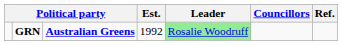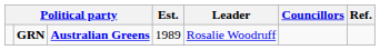 <table class="wikitable" style="text-align:center">
 <tr>
 <th colspan="3"><a href='#'>Political party</a></th>
 <th>Est.</th>
 <th>Leader</th>
 <th><a href='#'>Councillors</a></th>
 <th>Ref.</th>
 </tr>
 <tr>
 <td> </td>
 <td><strong>GRN</strong></td>
 <td style="text-align:left;"><strong><a href='#'>Australian Greens</a></strong></td>
-<td>1992</td>
-<td style="background: lightgreen;"><a href='#'>Rosalie Woodruff</a></td>
+<td>1989</td>
+<td><a href='#'>Rosalie Woodruff</a></td>
 <td></td>
 <td></td>
 </tr>
 </table>
